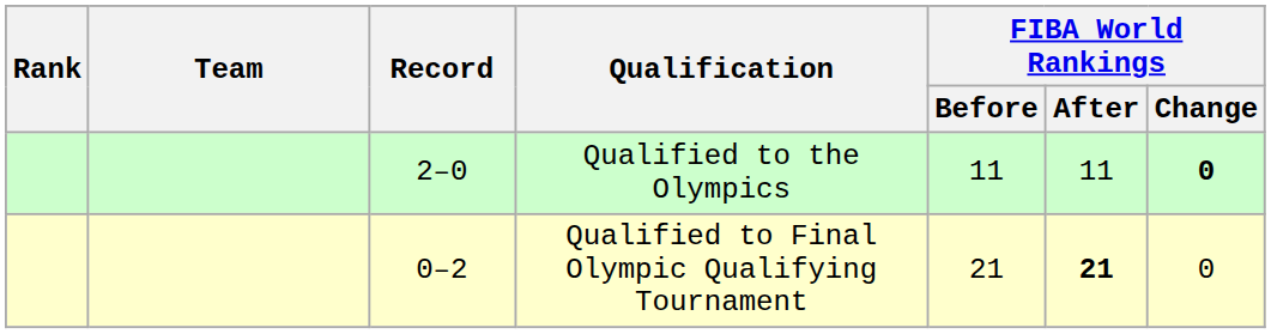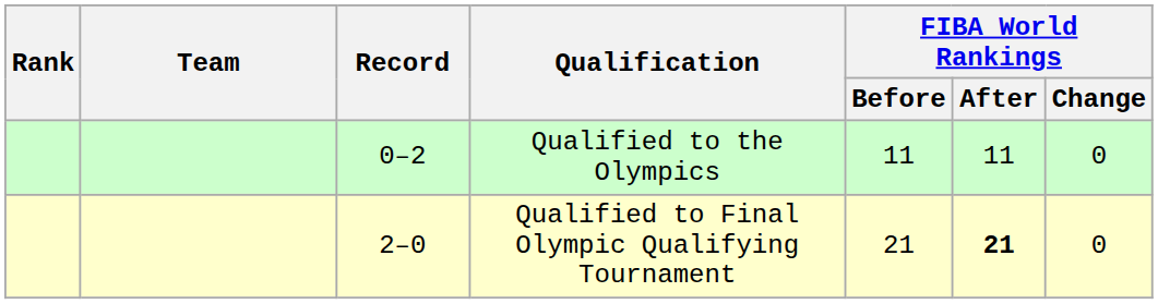 <table class=wikitable style="text-align:center;">
 <tr>
 <th rowspan=2 width=30>Rank</th>
 <th rowspan=2 width=120>Team</th>
 <th rowspan=2 width=60>Record</th>
 <th rowspan=2 width=180>Qualification</th>
 <th colspan=3><a href='#'>FIBA World Rankings</a></th>
 </tr>
 <tr>
 <th width=40>Before</th>
 <th width=40>After</th>
 <th width=40>Change</th>
 </tr>
 <tr bgcolor=#CCFFCC>
 <td></td>
 <td align=left></td>
-<td>2–0</td>
+<td>0–2</td>
 <td>Qualified to the Olympics</td>
 <td>11</td>
 <td>11</td>
-<td><strong>0</strong></td>
+<td>0</td>
 </tr>
 <tr bgcolor=#FFFFCC>
 <td></td>
 <td align=left></td>
-<td>0–2</td>
+<td>2–0</td>
 <td>Qualified to Final Olympic Qualifying Tournament</td>
 <td>21</td>
 <td><strong>21</strong></td>
 <td>0</td>
 </tr>
 </table>
